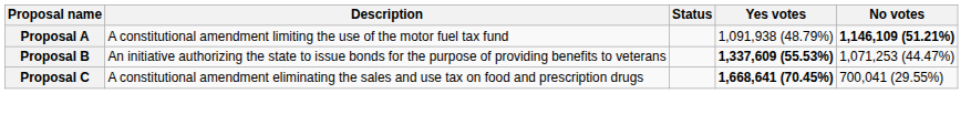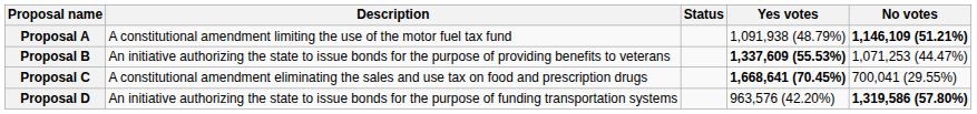 <table class="wikitable sortable plainrowheaders">
 <tr>
 <th scope="col">Proposal name</th>
 <th class="unsortable" scope="col">Description</th>
 <th scope="col">Status</th>
 <th scope="col">Yes votes</th>
 <th scope="col">No votes</th>
 </tr>
 <tr>
 <th scope="row">Proposal A</th>
 <td>A constitutional amendment limiting the use of the motor fuel tax fund</td>
 <td></td>
 <td>1,091,938 (48.79%)</td>
 <td><strong>1,146,109 (51.21%)</strong></td>
 </tr>
 <tr>
 <th scope="row">Proposal B</th>
 <td>An initiative authorizing the state to issue bonds for the purpose of providing benefits to veterans</td>
 <td></td>
 <td><strong>1,337,609 (55.53%)</strong></td>
 <td>1,071,253 (44.47%)</td>
 </tr>
 <tr>
 <th scope="row">Proposal C</th>
 <td>A constitutional amendment eliminating the sales and use tax on food and prescription drugs</td>
 <td></td>
 <td><strong>1,668,641 (70.45%)</strong></td>
 <td>700,041 (29.55%)</td>
 </tr>
+<tr>
+<th scope="row">Proposal D</th>
+<td>An initiative authorizing the state to issue bonds for the purpose of funding transportation systems</td>
+<td></td>
+<td>963,576 (42.20%)</td>
+<td><strong>1,319,586 (57.80%)</strong></td>
+</tr>
 </table>
